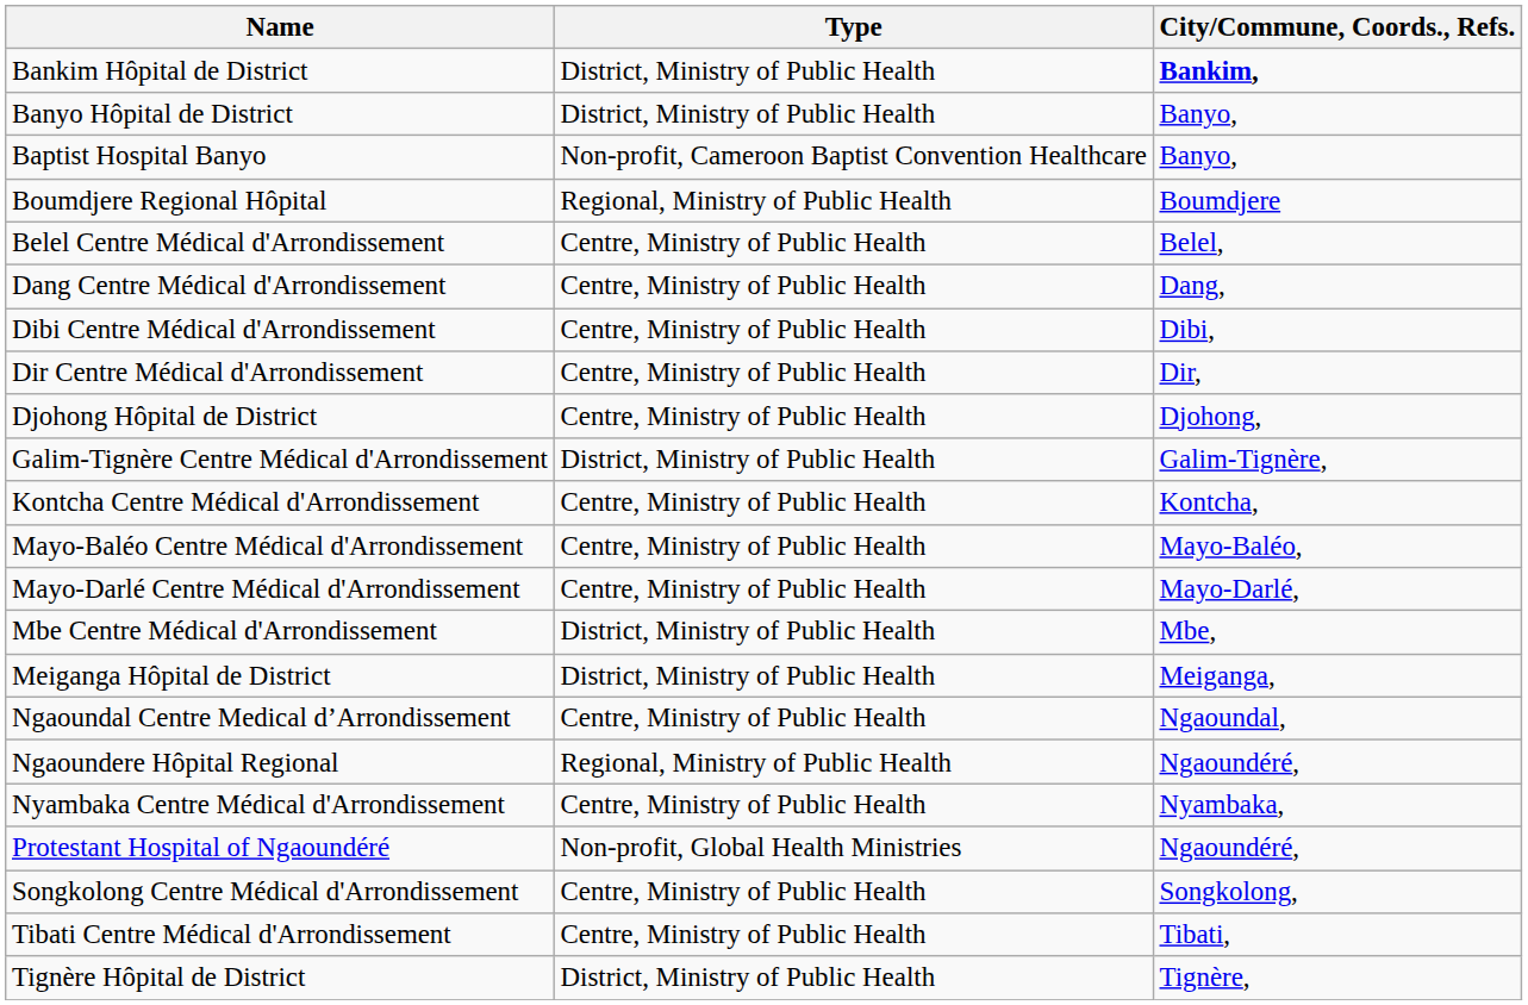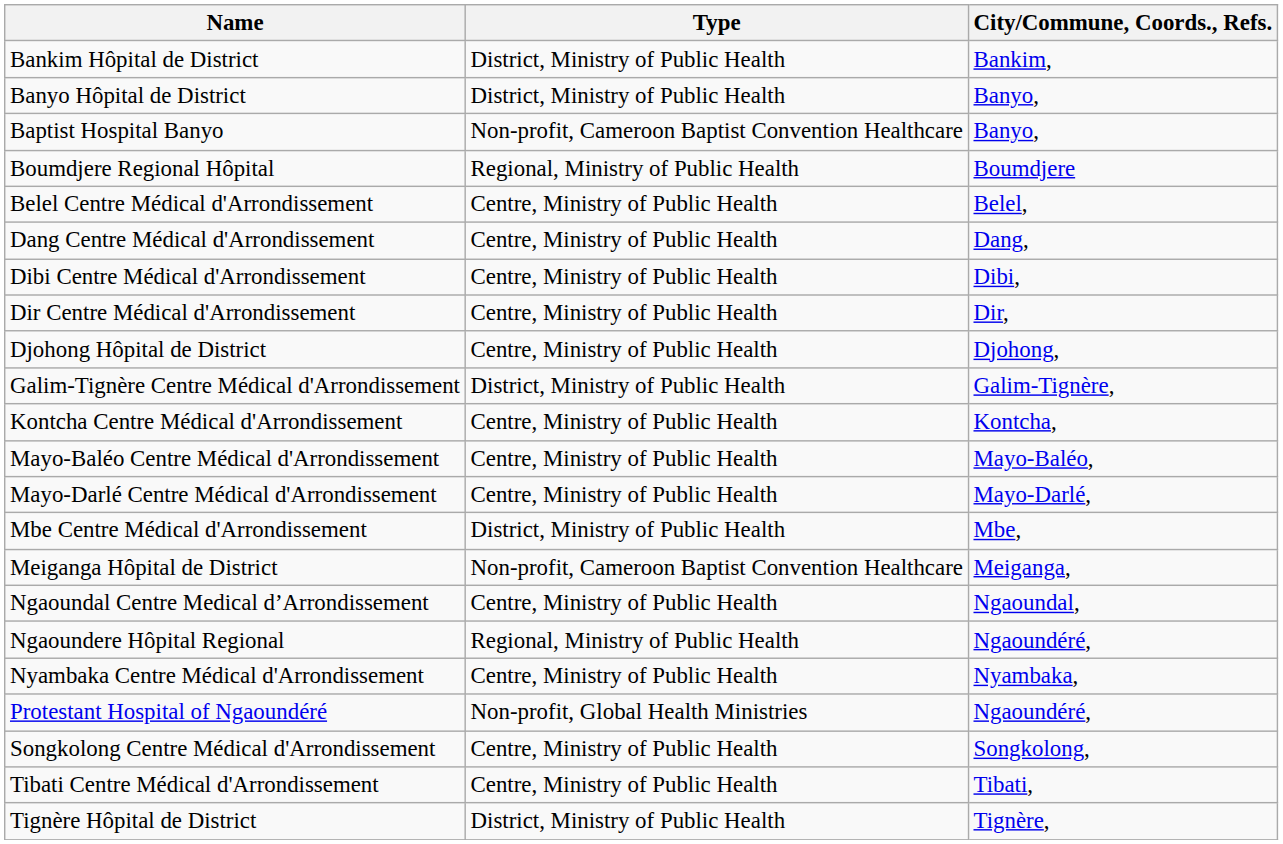 <table class="wikitable sortable">
 <tr>
 <th>Name</th>
 <th>Type</th>
 <th>City/Commune, Coords., Refs.</th>
 </tr>
 <tr>
 <td>Bankim Hôpital de District</td>
 <td>District, Ministry of Public Health</td>
-<td><strong><a href='#'>Bankim</a>, <small></small></strong></td>
+<td><a href='#'>Bankim</a>, <small></small></td>
 </tr>
 <tr>
 <td>Banyo Hôpital de District</td>
 <td>District, Ministry of Public Health</td>
 <td><a href='#'>Banyo</a>, <small></small></td>
 </tr>
 <tr>
 <td>Baptist Hospital Banyo</td>
 <td>Non-profit, Cameroon Baptist Convention Healthcare</td>
 <td><a href='#'>Banyo</a>, <small></small></td>
 </tr>
 <tr>
 <td>Boumdjere Regional Hôpital</td>
 <td>Regional, Ministry of Public Health</td>
 <td><a href='#'>Boumdjere</a></td>
 </tr>
 <tr>
 <td>Belel Centre Médical d'Arrondissement</td>
 <td>Centre, Ministry of Public Health</td>
 <td><a href='#'>Belel</a>, <small></small></td>
 </tr>
 <tr>
 <td>Dang Centre Médical d'Arrondissement</td>
 <td>Centre, Ministry of Public Health</td>
 <td><a href='#'>Dang</a>, <small></small></td>
 </tr>
 <tr>
 <td>Dibi Centre Médical d'Arrondissement</td>
 <td>Centre, Ministry of Public Health</td>
 <td><a href='#'>Dibi</a>, <small></small></td>
 </tr>
 <tr>
 <td>Dir Centre Médical d'Arrondissement</td>
 <td>Centre, Ministry of Public Health</td>
 <td><a href='#'>Dir</a>, <small></small></td>
 </tr>
 <tr>
 <td>Djohong Hôpital de District</td>
 <td>Centre, Ministry of Public Health</td>
 <td><a href='#'>Djohong</a>, <small></small></td>
 </tr>
 <tr>
 <td>Galim-Tignère Centre Médical d'Arrondissement</td>
 <td>District, Ministry of Public Health</td>
 <td><a href='#'>Galim-Tignère</a>, <small></small></td>
 </tr>
 <tr>
 <td>Kontcha Centre Médical d'Arrondissement</td>
 <td>Centre, Ministry of Public Health</td>
 <td><a href='#'>Kontcha</a>, <small></small></td>
 </tr>
 <tr>
 <td>Mayo-Baléo Centre Médical d'Arrondissement</td>
 <td>Centre, Ministry of Public Health</td>
 <td><a href='#'>Mayo-Baléo</a>, <small></small></td>
 </tr>
 <tr>
 <td>Mayo-Darlé Centre Médical d'Arrondissement</td>
 <td>Centre, Ministry of Public Health</td>
 <td><a href='#'>Mayo-Darlé</a>, <small></small></td>
 </tr>
 <tr>
 <td>Mbe Centre Médical d'Arrondissement</td>
 <td>District, Ministry of Public Health</td>
 <td><a href='#'>Mbe</a>, <small></small></td>
 </tr>
 <tr>
 <td>Meiganga Hôpital de District</td>
-<td>District, Ministry of Public Health</td>
+<td>Non-profit, Cameroon Baptist Convention Healthcare</td>
 <td><a href='#'>Meiganga</a>, <small></small></td>
 </tr>
 <tr>
 <td>Ngaoundal Centre Medical d’Arrondissement</td>
 <td>Centre, Ministry of Public Health</td>
 <td><a href='#'>Ngaoundal</a>, <small></small></td>
 </tr>
 <tr>
 <td>Ngaoundere Hôpital Regional</td>
 <td>Regional, Ministry of Public Health</td>
 <td><a href='#'>Ngaoundéré</a>, <small></small></td>
 </tr>
 <tr>
 <td>Nyambaka Centre Médical d'Arrondissement</td>
 <td>Centre, Ministry of Public Health</td>
 <td><a href='#'>Nyambaka</a>, <small></small></td>
 </tr>
 <tr>
 <td><a href='#'>Protestant Hospital of Ngaoundéré</a></td>
 <td>Non-profit, Global Health Ministries</td>
 <td><a href='#'>Ngaoundéré</a>, <small></small></td>
 </tr>
 <tr>
 <td>Songkolong Centre Médical d'Arrondissement</td>
 <td>Centre, Ministry of Public Health</td>
 <td><a href='#'>Songkolong</a>, <small></small></td>
 </tr>
 <tr>
 <td>Tibati Centre Médical d'Arrondissement</td>
 <td>Centre, Ministry of Public Health</td>
 <td><a href='#'>Tibati</a>, <small></small></td>
 </tr>
 <tr>
 <td>Tignère Hôpital de District</td>
 <td>District, Ministry of Public Health</td>
 <td><a href='#'>Tignère</a>, <small></small></td>
 </tr>
 </table>
